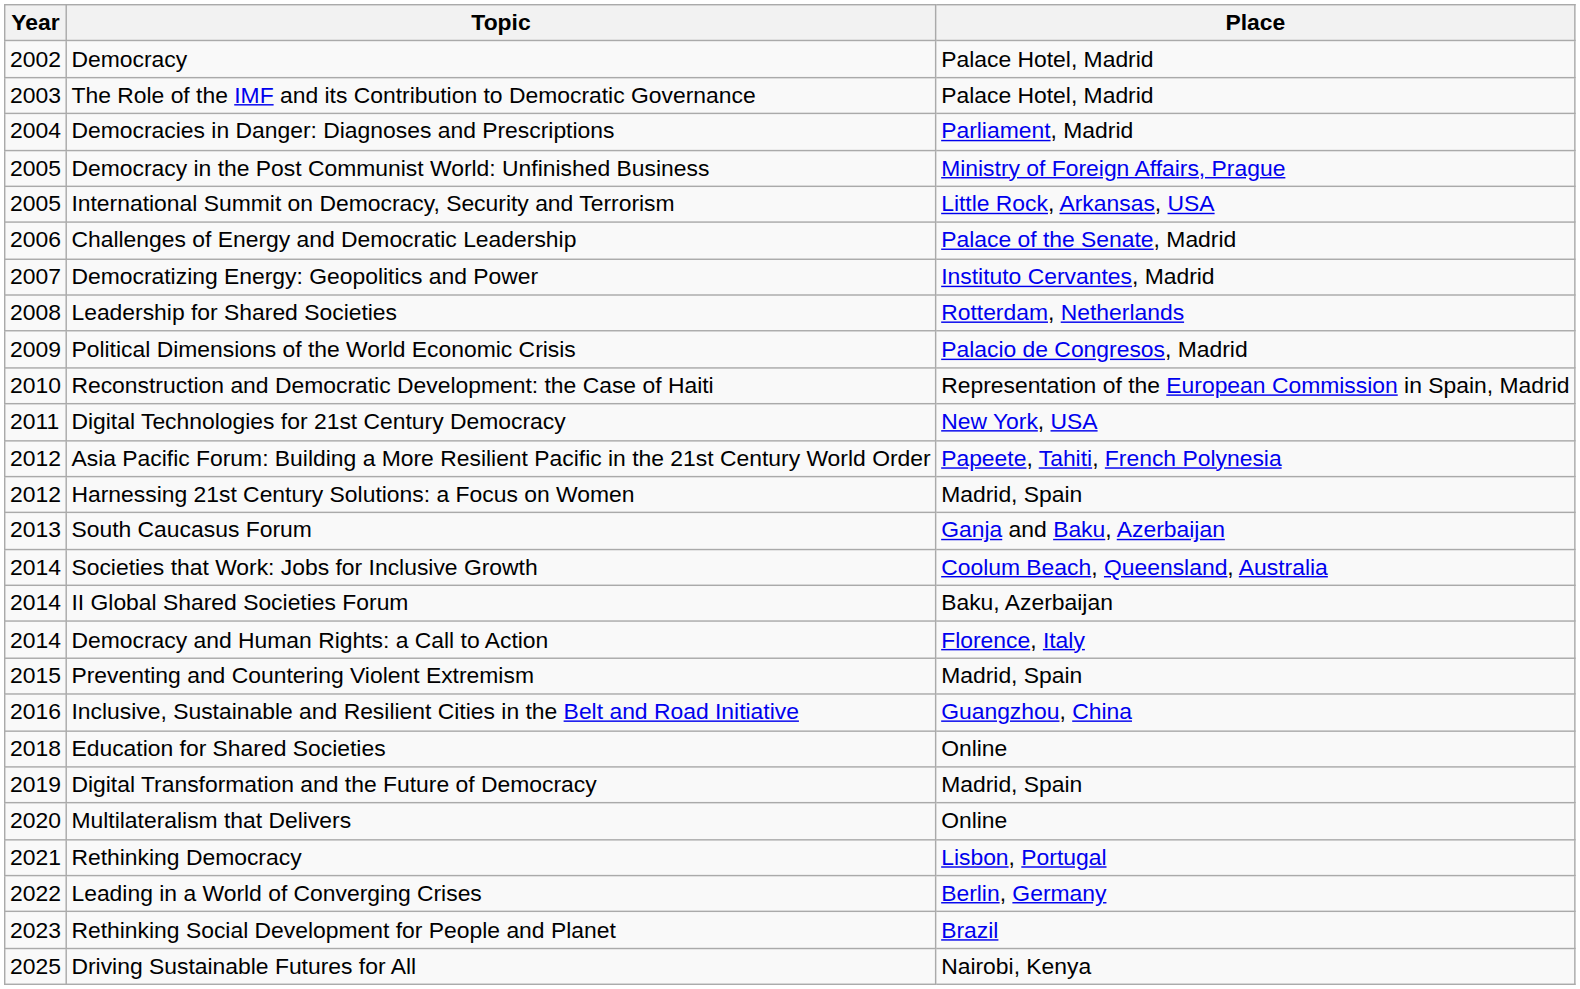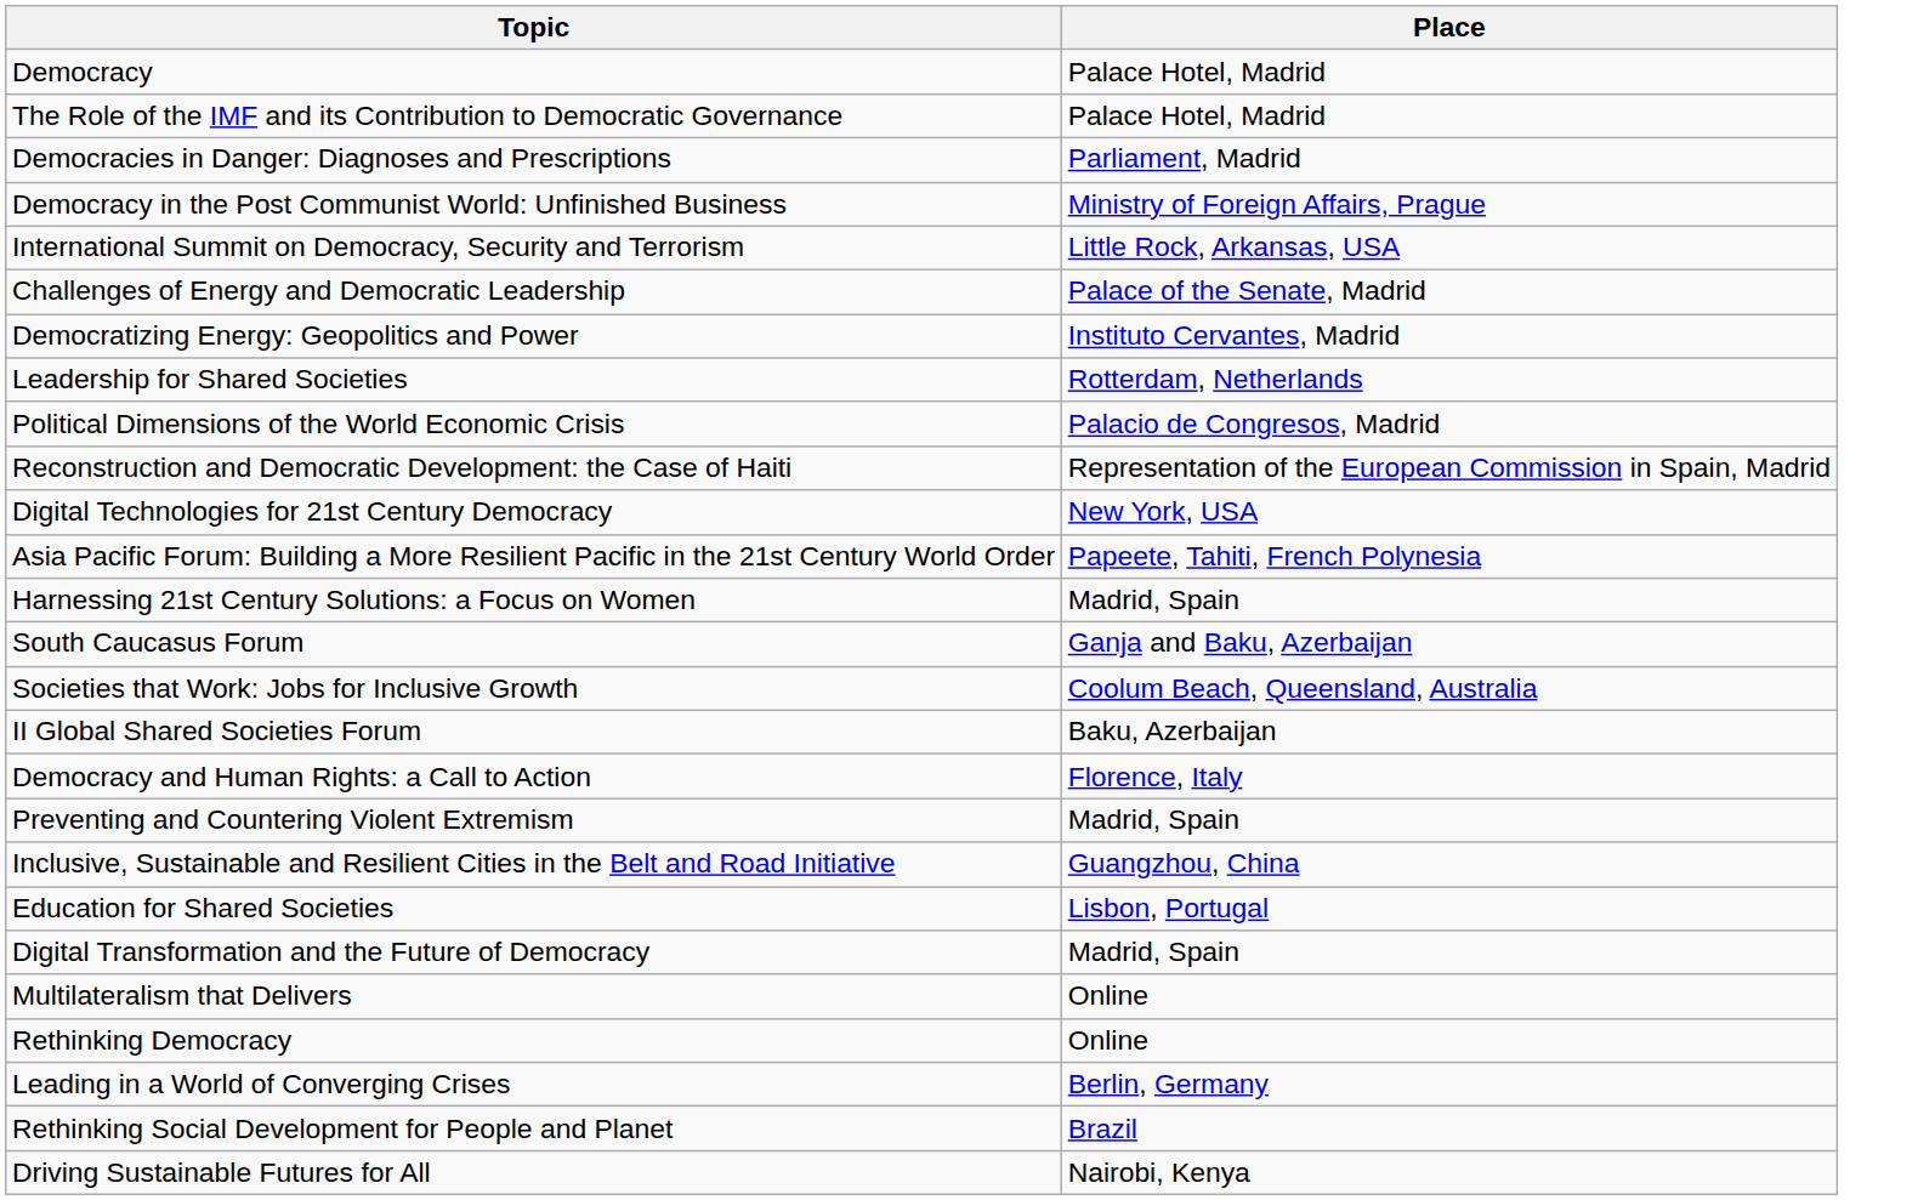 <table class="wikitable">
 <tr>
-<th>Year</th>
 <th>Topic</th>
 <th>Place</th>
 </tr>
 <tr>
-<td>2002</td>
 <td>Democracy</td>
 <td>Palace Hotel, Madrid</td>
 </tr>
 <tr>
-<td>2003</td>
 <td>The Role of the <a href='#'>IMF</a> and its Contribution to Democratic Governance</td>
 <td>Palace Hotel, Madrid</td>
 </tr>
 <tr>
-<td>2004</td>
 <td>Democracies in Danger: Diagnoses and Prescriptions</td>
 <td><a href='#'>Parliament</a>, Madrid</td>
 </tr>
 <tr>
-<td>2005</td>
 <td>Democracy in the Post Communist World: Unfinished Business</td>
 <td><a href='#'>Ministry of Foreign Affairs, Prague</a></td>
 </tr>
 <tr>
-<td>2005</td>
 <td>International Summit on Democracy, Security and Terrorism</td>
 <td><a href='#'>Little Rock</a>, <a href='#'>Arkansas</a>, <a href='#'>USA</a></td>
 </tr>
 <tr>
-<td>2006</td>
 <td>Challenges of Energy and Democratic Leadership</td>
 <td><a href='#'>Palace of the Senate</a>, Madrid</td>
 </tr>
 <tr>
-<td>2007</td>
 <td>Democratizing Energy: Geopolitics and Power</td>
 <td><a href='#'>Instituto Cervantes</a>, Madrid</td>
 </tr>
 <tr>
-<td>2008</td>
 <td>Leadership for Shared Societies</td>
 <td><a href='#'>Rotterdam</a>, <a href='#'>Netherlands</a></td>
 </tr>
 <tr>
-<td>2009</td>
 <td>Political Dimensions of the World Economic Crisis</td>
 <td><a href='#'>Palacio de Congresos</a>, Madrid</td>
 </tr>
 <tr>
-<td>2010</td>
 <td>Reconstruction and Democratic Development: the Case of Haiti</td>
 <td>Representation of the <a href='#'>European Commission</a> in Spain, Madrid</td>
 </tr>
 <tr>
-<td>2011</td>
 <td>Digital Technologies for 21st Century Democracy</td>
 <td><a href='#'>New York</a>, <a href='#'>USA</a></td>
 </tr>
 <tr>
-<td>2012</td>
 <td>Asia Pacific Forum: Building a More Resilient Pacific in the 21st Century World Order</td>
 <td><a href='#'>Papeete</a>, <a href='#'>Tahiti</a>, <a href='#'>French Polynesia</a></td>
 </tr>
 <tr>
-<td>2012</td>
 <td>Harnessing 21st Century Solutions: a Focus on Women</td>
 <td>Madrid, Spain</td>
 </tr>
 <tr>
-<td>2013</td>
 <td>South Caucasus Forum</td>
 <td><a href='#'>Ganja</a> and <a href='#'>Baku</a>, <a href='#'>Azerbaijan</a></td>
 </tr>
 <tr>
-<td>2014</td>
 <td>Societies that Work: Jobs for Inclusive Growth</td>
 <td><a href='#'>Coolum Beach</a>, <a href='#'>Queensland</a>, <a href='#'>Australia</a></td>
 </tr>
 <tr>
-<td>2014</td>
 <td>II Global Shared Societies Forum</td>
 <td>Baku, Azerbaijan</td>
 </tr>
 <tr>
-<td>2014</td>
 <td>Democracy and Human Rights: a Call to Action</td>
 <td><a href='#'>Florence</a>, <a href='#'>Italy</a></td>
 </tr>
 <tr>
-<td>2015</td>
 <td>Preventing and Countering Violent Extremism</td>
 <td>Madrid, Spain</td>
 </tr>
 <tr>
-<td>2016</td>
 <td>Inclusive, Sustainable and Resilient Cities in the <a href='#'>Belt and Road Initiative</a></td>
 <td><a href='#'>Guangzhou</a>, <a href='#'>China</a></td>
 </tr>
 <tr>
-<td>2018</td>
 <td>Education for Shared Societies</td>
-<td>Online</td>
+<td><a href='#'>Lisbon</a>, <a href='#'>Portugal</a></td>
 </tr>
 <tr>
-<td>2019</td>
 <td>Digital Transformation and the Future of Democracy</td>
 <td>Madrid, Spain</td>
 </tr>
 <tr>
-<td>2020</td>
 <td>Multilateralism that Delivers</td>
 <td>Online</td>
 </tr>
 <tr>
-<td>2021</td>
 <td>Rethinking Democracy</td>
-<td><a href='#'>Lisbon</a>, <a href='#'>Portugal</a></td>
+<td>Online</td>
 </tr>
 <tr>
-<td>2022</td>
 <td>Leading in a World of Converging Crises</td>
 <td><a href='#'>Berlin</a>, <a href='#'>Germany</a></td>
 </tr>
 <tr>
-<td>2023</td>
 <td>Rethinking Social Development for People and Planet</td>
 <td><a href='#'>Brazil</a></td>
 </tr>
 <tr>
-<td>2025</td>
 <td>Driving Sustainable Futures for All</td>
 <td>Nairobi, Kenya</td>
 </tr>
 </table>
